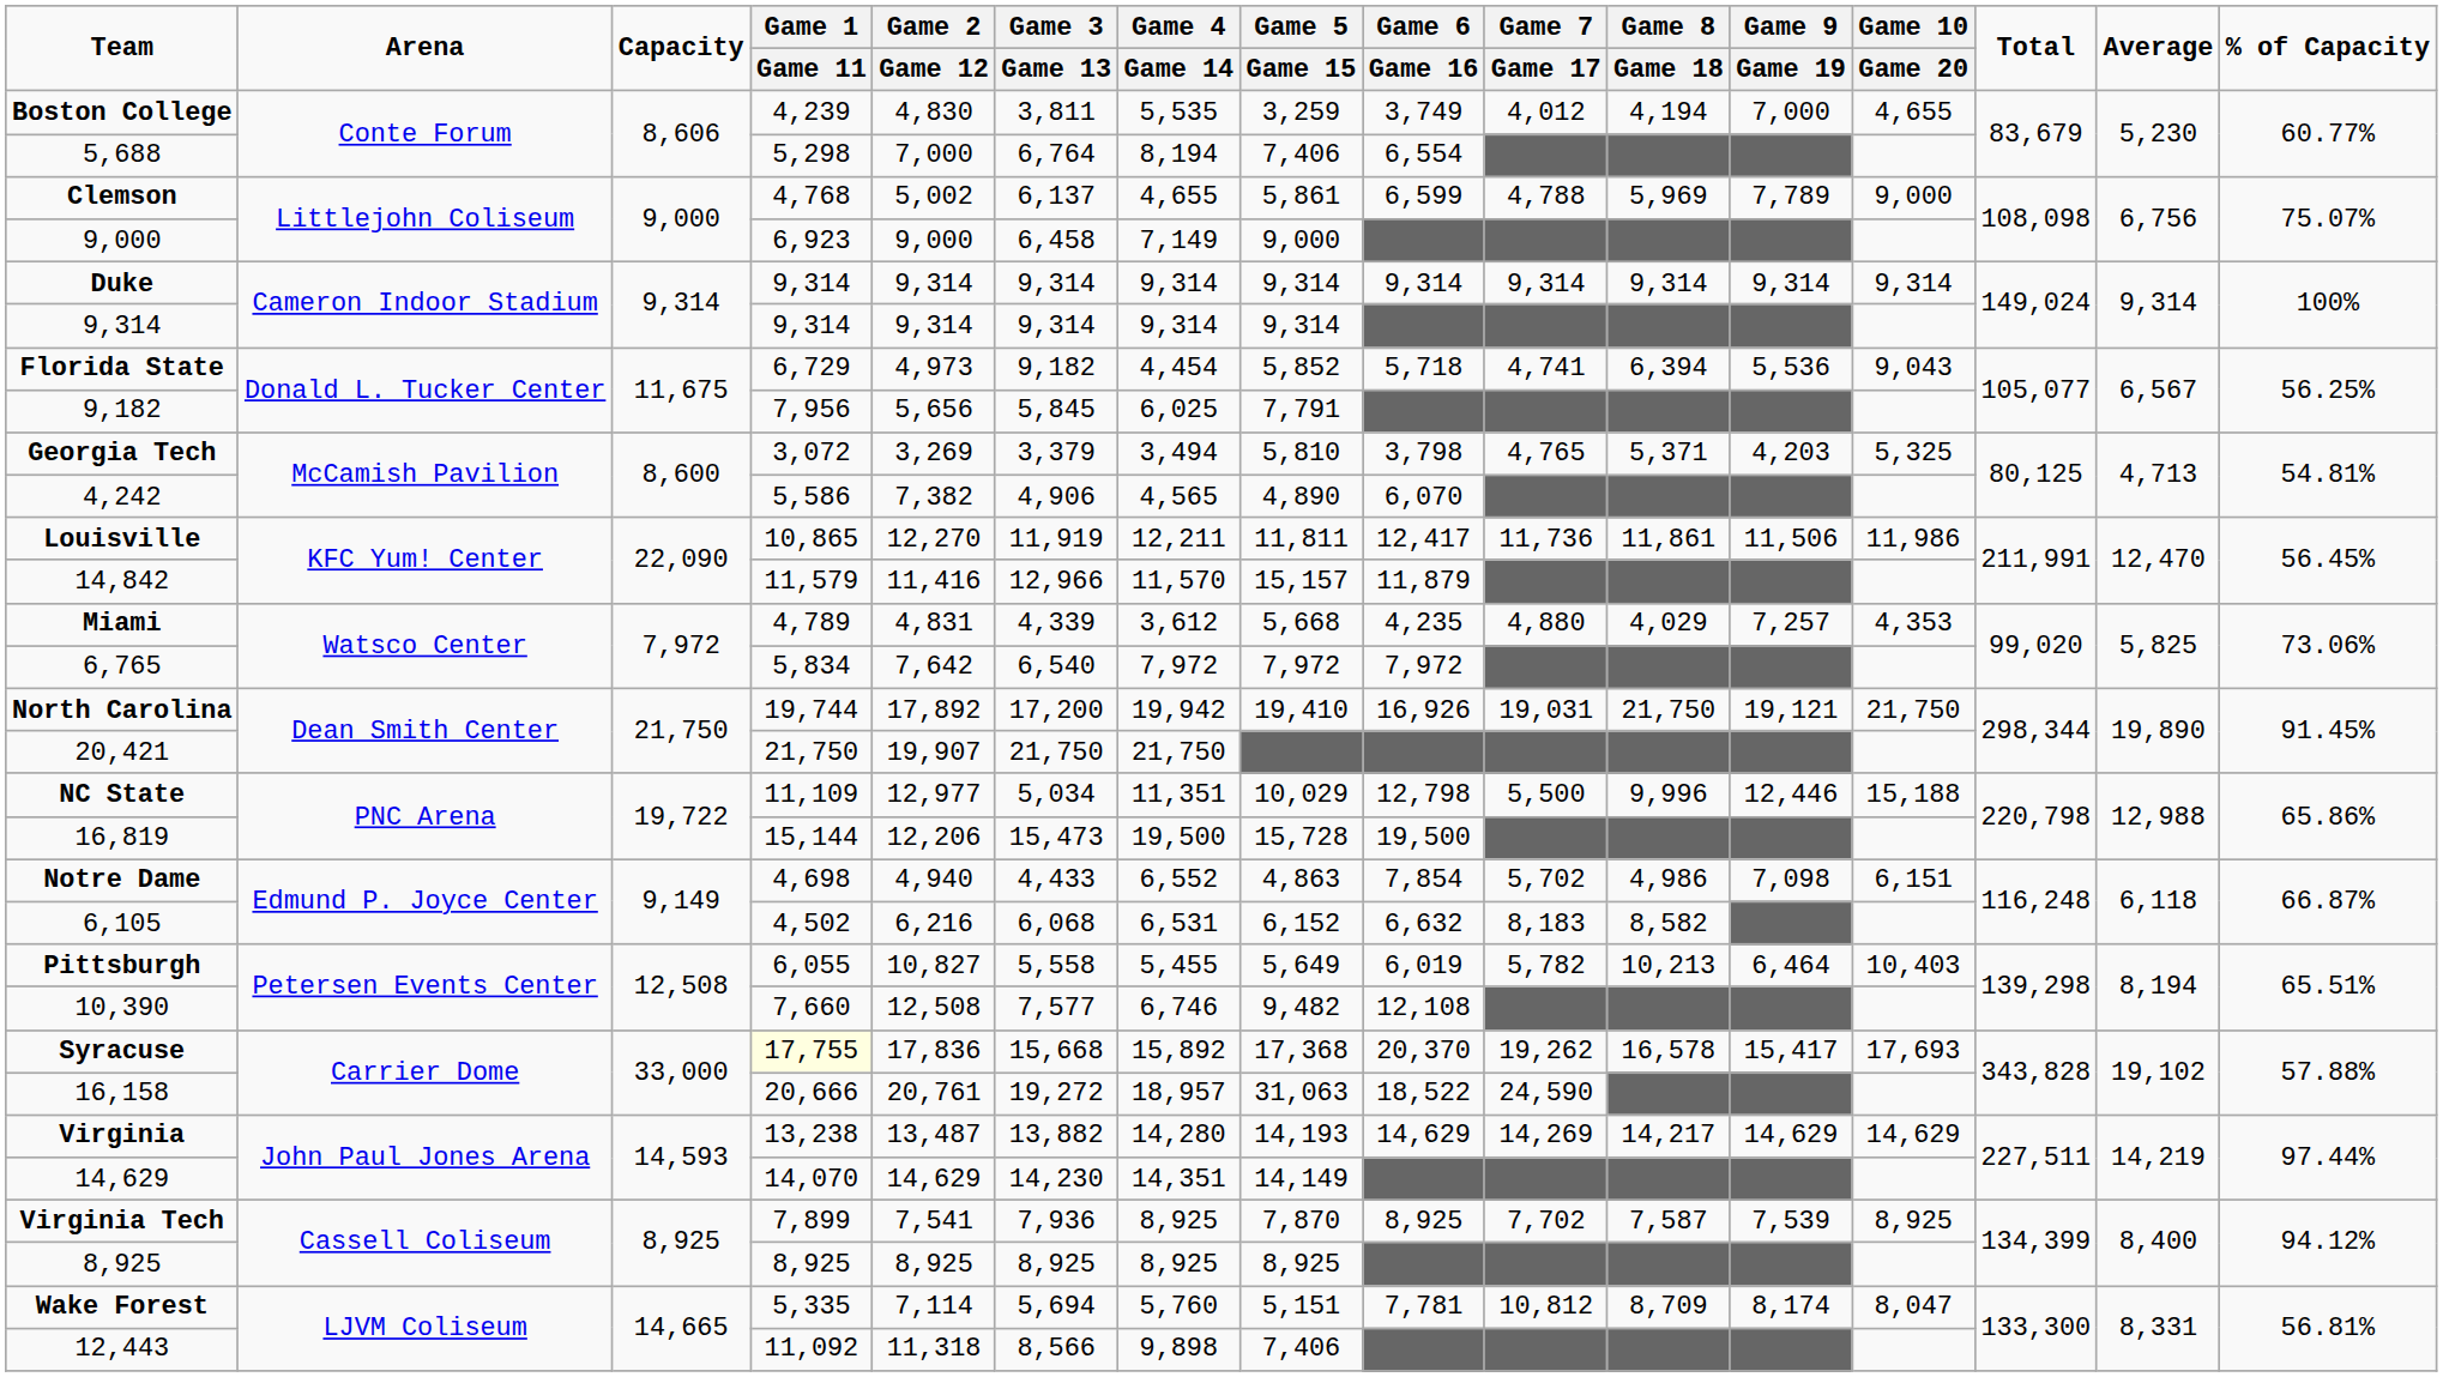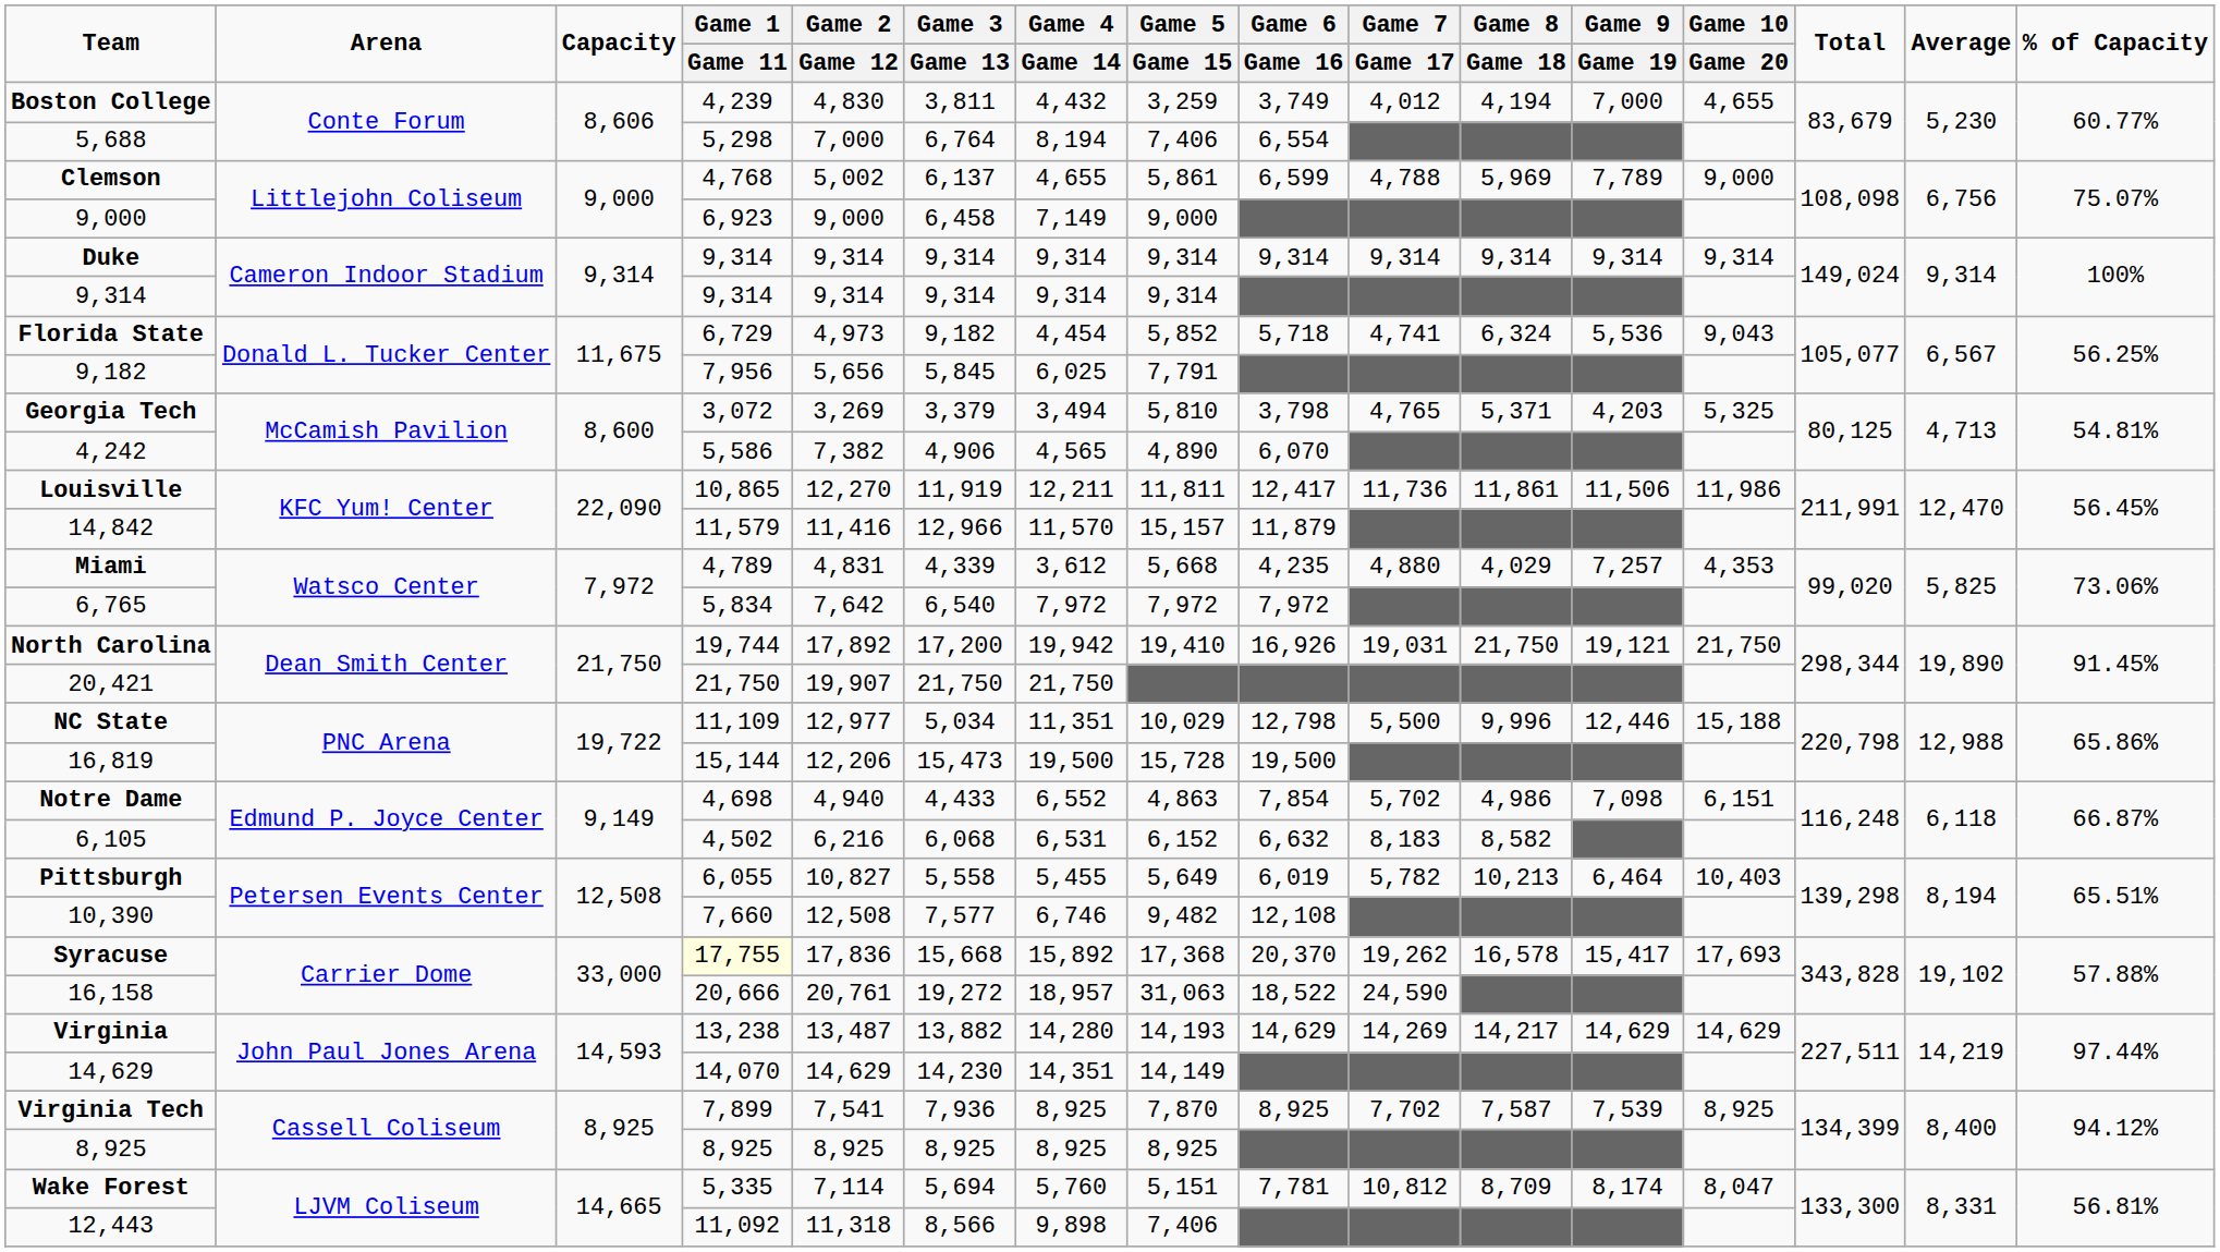 <table class="wikitable sortable" style="text-align:center;">
 <tr>
 <td rowspan=2><strong>Team</strong></td>
 <td rowspan=2><strong>Arena</strong></td>
 <td rowspan=2><strong>Capacity</strong></td>
 <th>Game 1</th>
 <th>Game 2</th>
 <th>Game 3</th>
 <th>Game 4</th>
 <th>Game 5</th>
 <th>Game 6</th>
 <th>Game 7</th>
 <th>Game 8</th>
 <th>Game 9</th>
 <th>Game 10</th>
 <td rowspan=2><strong>Total</strong></td>
 <td rowspan=2><strong>Average</strong></td>
 <td rowspan=2><strong>% of Capacity</strong></td>
 </tr>
 <tr>
 <th>Game 11</th>
 <th>Game 12</th>
 <th>Game 13</th>
 <th>Game 14</th>
 <th>Game 15</th>
 <th>Game 16</th>
 <th>Game 17</th>
 <th>Game 18</th>
 <th>Game 19</th>
 <th>Game 20</th>
 </tr>
 <tr>
 <td style=><strong>Boston College</strong></td>
 <td rowspan=2><a href='#'>Conte Forum</a></td>
 <td rowspan=2>8,606</td>
 <td>4,239</td>
 <td>4,830</td>
 <td>3,811</td>
-<td>5,535</td>
+<td>4,432</td>
 <td>3,259</td>
 <td>3,749</td>
 <td>4,012</td>
 <td>4,194</td>
 <td>7,000</td>
 <td>4,655</td>
 <td rowspan=2>83,679</td>
 <td rowspan=2>5,230</td>
 <td rowspan=2>60.77%</td>
 </tr>
 <tr>
 <td>5,688</td>
 <td>5,298</td>
 <td>7,000</td>
 <td>6,764</td>
 <td>8,194</td>
 <td>7,406</td>
 <td>6,554</td>
 <td style="background:#666666;"></td>
 <td style="background:#666666;"></td>
 <td style="background:#666666;"></td>
 </tr>
 <tr>
 <td style=><strong>Clemson</strong></td>
 <td rowspan=2><a href='#'>Littlejohn Coliseum</a></td>
 <td rowspan=2>9,000</td>
 <td>4,768</td>
 <td>5,002</td>
 <td>6,137</td>
 <td>4,655</td>
 <td>5,861</td>
 <td>6,599</td>
 <td>4,788</td>
 <td>5,969</td>
 <td>7,789</td>
 <td>9,000</td>
 <td rowspan=2>108,098</td>
 <td rowspan=2>6,756</td>
 <td rowspan=2>75.07%</td>
 </tr>
 <tr>
 <td>9,000</td>
 <td>6,923</td>
 <td>9,000</td>
 <td>6,458</td>
 <td>7,149</td>
 <td>9,000</td>
 <td style="background:#666666;"></td>
 <td style="background:#666666;"></td>
 <td style="background:#666666;"></td>
 <td style="background:#666666;"></td>
 </tr>
 <tr>
 <td style=><strong>Duke</strong></td>
 <td rowspan=2><a href='#'>Cameron Indoor Stadium</a></td>
 <td rowspan=2>9,314</td>
 <td>9,314</td>
 <td>9,314</td>
 <td>9,314</td>
 <td>9,314</td>
 <td>9,314</td>
 <td>9,314</td>
 <td>9,314</td>
 <td>9,314</td>
 <td>9,314</td>
 <td>9,314</td>
 <td rowspan=2>149,024</td>
 <td rowspan=2>9,314</td>
 <td rowspan=2>100%</td>
 </tr>
 <tr>
 <td>9,314</td>
 <td>9,314</td>
 <td>9,314</td>
 <td>9,314</td>
 <td>9,314</td>
 <td>9,314</td>
 <td style="background:#666666;"></td>
 <td style="background:#666666;"></td>
 <td style="background:#666666;"></td>
 <td style="background:#666666;"></td>
 </tr>
 <tr>
 <td style=><strong>Florida State</strong></td>
 <td rowspan=2><a href='#'>Donald L. Tucker Center</a></td>
 <td rowspan=2>11,675</td>
 <td>6,729</td>
 <td>4,973</td>
 <td>9,182</td>
 <td>4,454</td>
 <td>5,852</td>
 <td>5,718</td>
 <td>4,741</td>
-<td>6,394</td>
+<td>6,324</td>
 <td>5,536</td>
 <td>9,043</td>
 <td rowspan=2>105,077</td>
 <td rowspan=2>6,567</td>
 <td rowspan=2>56.25%</td>
 </tr>
 <tr>
 <td>9,182</td>
 <td>7,956</td>
 <td>5,656</td>
 <td>5,845</td>
 <td>6,025</td>
 <td>7,791</td>
 <td style="background:#666666;"></td>
 <td style="background:#666666;"></td>
 <td style="background:#666666;"></td>
 <td style="background:#666666;"></td>
 </tr>
 <tr>
 <td style=><strong>Georgia Tech</strong></td>
 <td rowspan=2><a href='#'>McCamish Pavilion</a></td>
 <td rowspan=2>8,600</td>
 <td>3,072</td>
 <td>3,269</td>
 <td>3,379</td>
 <td>3,494</td>
 <td>5,810</td>
 <td>3,798</td>
 <td>4,765</td>
 <td>5,371</td>
 <td>4,203</td>
 <td>5,325</td>
 <td rowspan=2>80,125</td>
 <td rowspan=2>4,713</td>
 <td rowspan=2>54.81%</td>
 </tr>
 <tr>
 <td>4,242</td>
 <td>5,586</td>
 <td>7,382</td>
 <td>4,906</td>
 <td>4,565</td>
 <td>4,890</td>
 <td>6,070</td>
 <td style="background:#666666;"></td>
 <td style="background:#666666;"></td>
 <td style="background:#666666;"></td>
 </tr>
 <tr>
 <td style=><strong>Louisville</strong></td>
 <td rowspan=2><a href='#'>KFC Yum! Center</a></td>
 <td rowspan=2>22,090</td>
 <td>10,865</td>
 <td>12,270</td>
 <td>11,919</td>
 <td>12,211</td>
 <td>11,811</td>
 <td>12,417</td>
 <td>11,736</td>
 <td>11,861</td>
 <td>11,506</td>
 <td>11,986</td>
 <td rowspan=2>211,991</td>
 <td rowspan=2>12,470</td>
 <td rowspan=2>56.45%</td>
 </tr>
 <tr>
 <td>14,842</td>
 <td>11,579</td>
 <td>11,416</td>
 <td>12,966</td>
 <td>11,570</td>
 <td>15,157</td>
 <td>11,879</td>
 <td style="background:#666666;"></td>
 <td style="background:#666666;"></td>
 <td style="background:#666666;"></td>
 </tr>
 <tr>
 <td style=><strong>Miami</strong></td>
 <td rowspan=2><a href='#'>Watsco Center</a></td>
 <td rowspan=2>7,972</td>
 <td>4,789</td>
 <td>4,831</td>
 <td>4,339</td>
 <td>3,612</td>
 <td>5,668</td>
 <td>4,235</td>
 <td>4,880</td>
 <td>4,029</td>
 <td>7,257</td>
 <td>4,353</td>
 <td rowspan=2>99,020</td>
 <td rowspan=2>5,825</td>
 <td rowspan=2>73.06%</td>
 </tr>
 <tr>
 <td>6,765</td>
 <td>5,834</td>
 <td>7,642</td>
 <td>6,540</td>
 <td>7,972</td>
 <td>7,972</td>
 <td>7,972</td>
 <td style="background:#666666;"></td>
 <td style="background:#666666;"></td>
 <td style="background:#666666;"></td>
 </tr>
 <tr>
 <td style=><strong>North Carolina</strong></td>
 <td rowspan=2><a href='#'>Dean Smith Center</a></td>
 <td rowspan=2>21,750</td>
 <td>19,744</td>
 <td>17,892</td>
 <td>17,200</td>
 <td>19,942</td>
 <td>19,410</td>
 <td>16,926</td>
 <td>19,031</td>
 <td>21,750</td>
 <td>19,121</td>
 <td>21,750</td>
 <td rowspan=2>298,344</td>
 <td rowspan=2>19,890</td>
 <td rowspan=2>91.45%</td>
 </tr>
 <tr>
 <td>20,421</td>
 <td>21,750</td>
 <td>19,907</td>
 <td>21,750</td>
 <td>21,750</td>
 <td style="background:#666666;"></td>
 <td style="background:#666666;"></td>
 <td style="background:#666666;"></td>
 <td style="background:#666666;"></td>
 <td style="background:#666666;"></td>
 </tr>
 <tr>
 <td style=><strong>NC State</strong></td>
 <td rowspan=2><a href='#'>PNC Arena</a></td>
 <td rowspan=2>19,722</td>
 <td>11,109</td>
 <td>12,977</td>
 <td>5,034</td>
 <td>11,351</td>
 <td>10,029</td>
 <td>12,798</td>
 <td>5,500</td>
 <td>9,996</td>
 <td>12,446</td>
 <td>15,188</td>
 <td rowspan=2>220,798</td>
 <td rowspan=2>12,988</td>
 <td rowspan=2>65.86%</td>
 </tr>
 <tr>
 <td>16,819</td>
 <td>15,144</td>
 <td>12,206</td>
 <td>15,473</td>
 <td>19,500</td>
 <td>15,728</td>
 <td>19,500</td>
 <td style="background:#666666;"></td>
 <td style="background:#666666;"></td>
 <td style="background:#666666;"></td>
 </tr>
 <tr>
 <td style=><strong>Notre Dame</strong></td>
 <td rowspan=2><a href='#'>Edmund P. Joyce Center</a></td>
 <td rowspan=2>9,149</td>
 <td>4,698</td>
 <td>4,940</td>
 <td>4,433</td>
 <td>6,552</td>
 <td>4,863</td>
 <td>7,854</td>
 <td>5,702</td>
 <td>4,986</td>
 <td>7,098</td>
 <td>6,151</td>
 <td rowspan=2>116,248</td>
 <td rowspan=2>6,118</td>
 <td rowspan=2>66.87%</td>
 </tr>
 <tr>
 <td>6,105</td>
 <td>4,502</td>
 <td>6,216</td>
 <td>6,068</td>
 <td>6,531</td>
 <td>6,152</td>
 <td>6,632</td>
 <td>8,183</td>
 <td>8,582</td>
 <td style="background:#666666;"></td>
 </tr>
 <tr>
 <td style=><strong>Pittsburgh</strong></td>
 <td rowspan=2><a href='#'>Petersen Events Center</a></td>
 <td rowspan=2>12,508</td>
 <td>6,055</td>
 <td>10,827</td>
 <td>5,558</td>
 <td>5,455</td>
 <td>5,649</td>
 <td>6,019</td>
 <td>5,782</td>
 <td>10,213</td>
 <td>6,464</td>
 <td>10,403</td>
 <td rowspan=2>139,298</td>
 <td rowspan=2>8,194</td>
 <td rowspan=2>65.51%</td>
 </tr>
 <tr>
 <td>10,390</td>
 <td>7,660</td>
 <td>12,508</td>
 <td>7,577</td>
 <td>6,746</td>
 <td>9,482</td>
 <td>12,108</td>
 <td style="background:#666666;"></td>
 <td style="background:#666666;"></td>
 <td style="background:#666666;"></td>
 </tr>
 <tr>
 <td style=><strong>Syracuse</strong></td>
 <td rowspan=2><a href='#'>Carrier Dome</a></td>
 <td rowspan=2>33,000</td>
 <td style="background: lightyellow;">17,755</td>
 <td>17,836</td>
 <td>15,668</td>
 <td>15,892</td>
 <td>17,368</td>
 <td>20,370</td>
 <td>19,262</td>
 <td>16,578</td>
 <td>15,417</td>
 <td>17,693</td>
 <td rowspan=2>343,828</td>
 <td rowspan=2>19,102</td>
 <td rowspan=2>57.88%</td>
 </tr>
 <tr>
 <td>16,158</td>
 <td>20,666</td>
 <td>20,761</td>
 <td>19,272</td>
 <td>18,957</td>
 <td>31,063</td>
 <td>18,522</td>
 <td>24,590</td>
 <td style="background:#666666;"></td>
 <td style="background:#666666;"></td>
 </tr>
 <tr>
 <td style=><strong>Virginia</strong></td>
 <td rowspan=2><a href='#'>John Paul Jones Arena</a></td>
 <td rowspan=2>14,593</td>
 <td>13,238</td>
 <td>13,487</td>
 <td>13,882</td>
 <td>14,280</td>
 <td>14,193</td>
 <td>14,629</td>
 <td>14,269</td>
 <td>14,217</td>
 <td>14,629</td>
 <td>14,629</td>
 <td rowspan=2>227,511</td>
 <td rowspan=2>14,219</td>
 <td rowspan=2>97.44%</td>
 </tr>
 <tr>
 <td>14,629</td>
 <td>14,070</td>
 <td>14,629</td>
 <td>14,230</td>
 <td>14,351</td>
 <td>14,149</td>
 <td style="background:#666666;"></td>
 <td style="background:#666666;"></td>
 <td style="background:#666666;"></td>
 <td style="background:#666666;"></td>
 </tr>
 <tr>
 <td style=><strong>Virginia Tech</strong></td>
 <td rowspan=2><a href='#'>Cassell Coliseum</a></td>
 <td rowspan=2>8,925</td>
 <td>7,899</td>
 <td>7,541</td>
 <td>7,936</td>
 <td>8,925</td>
 <td>7,870</td>
 <td>8,925</td>
 <td>7,702</td>
 <td>7,587</td>
 <td>7,539</td>
 <td>8,925</td>
 <td rowspan=2>134,399</td>
 <td rowspan=2>8,400</td>
 <td rowspan=2>94.12%</td>
 </tr>
 <tr>
 <td>8,925</td>
 <td>8,925</td>
 <td>8,925</td>
 <td>8,925</td>
 <td>8,925</td>
 <td>8,925</td>
 <td style="background:#666666;"></td>
 <td style="background:#666666;"></td>
 <td style="background:#666666;"></td>
 <td style="background:#666666;"></td>
 </tr>
 <tr>
 <td style=><strong>Wake Forest</strong></td>
 <td rowspan=2><a href='#'>LJVM Coliseum</a></td>
 <td rowspan=2>14,665</td>
 <td>5,335</td>
 <td>7,114</td>
 <td>5,694</td>
 <td>5,760</td>
 <td>5,151</td>
 <td>7,781</td>
 <td>10,812</td>
 <td>8,709</td>
 <td>8,174</td>
 <td>8,047</td>
 <td rowspan=2>133,300</td>
 <td rowspan=2>8,331</td>
 <td rowspan=2>56.81%</td>
 </tr>
 <tr>
 <td>12,443</td>
 <td>11,092</td>
 <td>11,318</td>
 <td>8,566</td>
 <td>9,898</td>
 <td>7,406</td>
 <td style="background:#666666;"></td>
 <td style="background:#666666;"></td>
 <td style="background:#666666;"></td>
 <td style="background:#666666;"></td>
 </tr>
 </table>
